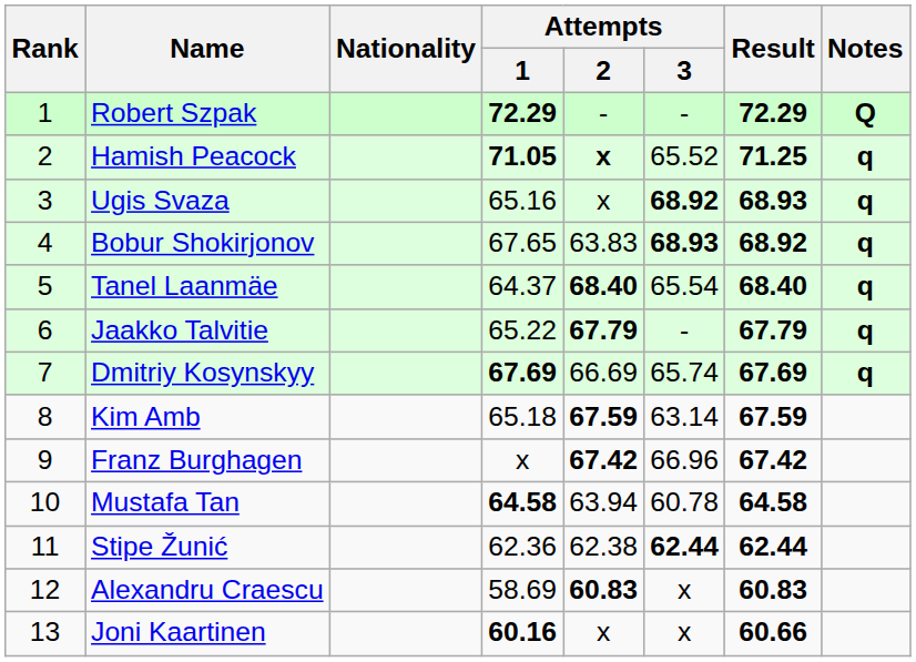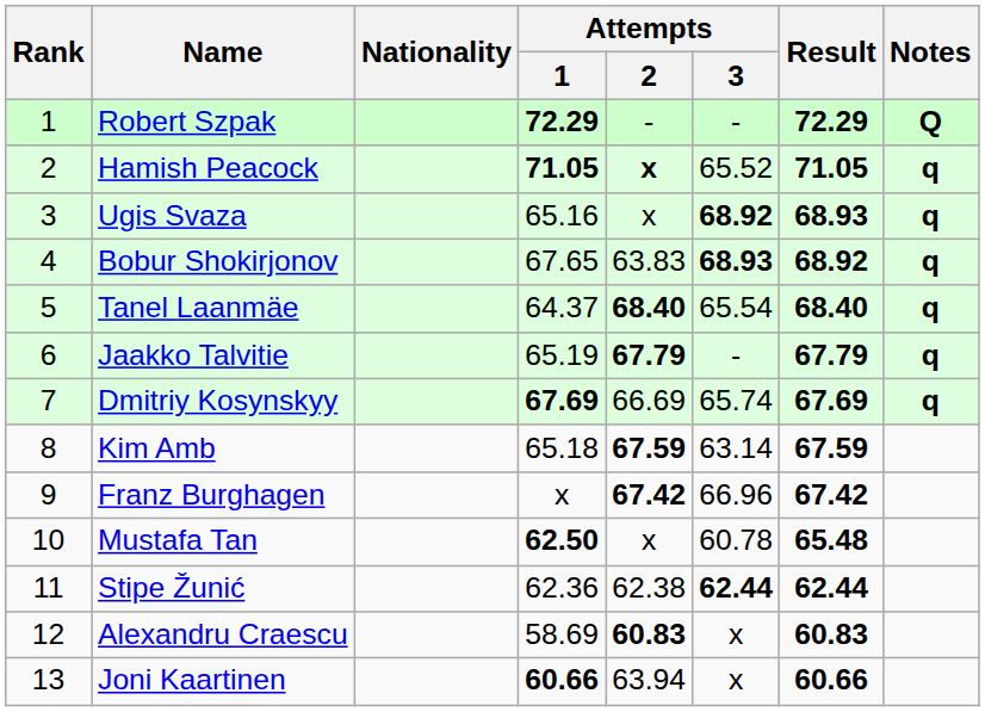 <table class="wikitable sortable" style="text-align:center">
 <tr>
 <th rowspan=2>Rank</th>
 <th rowspan=2>Name</th>
 <th rowspan=2>Nationality</th>
 <th colspan=3>Attempts</th>
 <th rowspan=2>Result</th>
 <th rowspan=2>Notes</th>
 </tr>
 <tr>
 <th>1</th>
 <th>2</th>
 <th>3</th>
 </tr>
 <tr bgcolor=ccffcc>
 <td>1</td>
 <td align=left><a href='#'>Robert Szpak</a></td>
 <td align=left></td>
 <td><strong>72.29</strong></td>
 <td>-</td>
 <td>-</td>
 <td><strong>72.29</strong></td>
 <td><strong>Q</strong></td>
 </tr>
 <tr bgcolor=ddffdd>
 <td>2</td>
 <td align=left><a href='#'>Hamish Peacock</a></td>
 <td align=left></td>
 <td><strong>71.05</strong></td>
 <td><strong>x</strong></td>
 <td>65.52</td>
-<td><strong>71.25</strong></td>
+<td><strong>71.05</strong></td>
 <td><strong>q</strong></td>
 </tr>
 <tr bgcolor=ddffdd>
 <td>3</td>
 <td align=left><a href='#'>Ugis Svaza</a></td>
 <td align=left></td>
 <td>65.16</td>
 <td>x</td>
 <td><strong>68.92</strong></td>
 <td><strong>68.93</strong></td>
 <td><strong>q</strong></td>
 </tr>
 <tr bgcolor=ddffdd>
 <td>4</td>
 <td align=left><a href='#'>Bobur Shokirjonov</a></td>
 <td align=left></td>
 <td>67.65</td>
 <td>63.83</td>
 <td><strong>68.93</strong></td>
 <td><strong>68.92</strong></td>
 <td><strong>q</strong></td>
 </tr>
 <tr bgcolor=ddffdd>
 <td>5</td>
 <td align=left><a href='#'>Tanel Laanmäe</a></td>
 <td align=left></td>
 <td>64.37</td>
 <td><strong>68.40</strong></td>
 <td>65.54</td>
 <td><strong>68.40</strong></td>
 <td><strong>q</strong></td>
 </tr>
 <tr bgcolor=ddffdd>
 <td>6</td>
 <td align=left><a href='#'>Jaakko Talvitie</a></td>
 <td align=left></td>
-<td>65.22</td>
+<td>65.19</td>
 <td><strong>67.79</strong></td>
 <td>-</td>
 <td><strong>67.79</strong></td>
 <td><strong>q</strong></td>
 </tr>
 <tr bgcolor=ddffdd>
 <td>7</td>
 <td align=left><a href='#'>Dmitriy Kosynskyy</a></td>
 <td align=left></td>
 <td><strong>67.69</strong></td>
 <td>66.69</td>
 <td>65.74</td>
 <td><strong>67.69</strong></td>
 <td><strong>q</strong></td>
 </tr>
 <tr>
 <td>8</td>
 <td align=left><a href='#'>Kim Amb</a></td>
 <td align=left></td>
 <td>65.18</td>
 <td><strong>67.59</strong></td>
 <td>63.14</td>
 <td><strong>67.59</strong></td>
 <td></td>
 </tr>
 <tr>
 <td>9</td>
 <td align=left><a href='#'>Franz Burghagen</a></td>
 <td align=left></td>
 <td>x</td>
 <td><strong>67.42</strong></td>
 <td>66.96</td>
 <td><strong>67.42</strong></td>
 <td></td>
 </tr>
 <tr>
 <td>10</td>
 <td align=left><a href='#'>Mustafa Tan</a></td>
 <td align=left></td>
-<td><strong>64.58</strong></td>
-<td>63.94</td>
+<td><strong>62.50</strong></td>
+<td>x</td>
 <td>60.78</td>
-<td><strong>64.58</strong></td>
+<td><strong>65.48</strong></td>
 <td></td>
 </tr>
 <tr>
 <td>11</td>
 <td align=left><a href='#'>Stipe Žunić</a></td>
 <td align=left></td>
 <td>62.36</td>
 <td>62.38</td>
 <td><strong>62.44</strong></td>
 <td><strong>62.44</strong></td>
 <td></td>
 </tr>
 <tr>
 <td>12</td>
 <td align=left><a href='#'>Alexandru Craescu</a></td>
 <td align=left></td>
 <td>58.69</td>
 <td><strong>60.83</strong></td>
 <td>x</td>
 <td><strong>60.83</strong></td>
 <td></td>
 </tr>
 <tr>
 <td>13</td>
 <td align=left><a href='#'>Joni Kaartinen</a></td>
 <td align=left></td>
-<td><strong>60.16</strong></td>
-<td>x</td>
+<td><strong>60.66</strong></td>
+<td>63.94</td>
 <td>x</td>
 <td><strong>60.66</strong></td>
 <td></td>
 </tr>
 </table>
